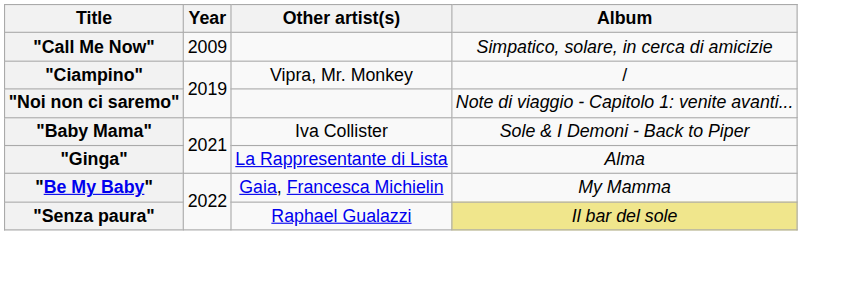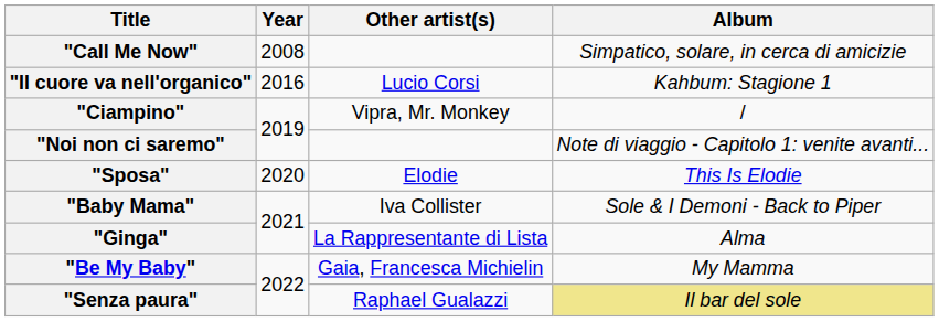 <table class="wikitable plainrowheaders" style="text-align:center;">
 <tr>
 <th>Title</th>
 <th>Year</th>
 <th>Other artist(s)</th>
 <th>Album</th>
 </tr>
 <tr>
 <th scope="row">"Call Me Now"</th>
-<td>2009</td>
+<td>2008</td>
 <td></td>
 <td><em>Simpatico, solare, in cerca di amicizie</em></td>
+</tr>
+<tr>
+<th scope="row">"Il cuore va nell'organico"</th>
+<td>2016</td>
+<td><a href='#'>Lucio Corsi</a></td>
+<td><em>Kahbum: Stagione 1</em></td>
 </tr>
 <tr>
 <th scope="row">"Ciampino"</th>
 <td rowspan="2">2019</td>
 <td>Vipra, Mr. Monkey</td>
 <td>/</td>
 </tr>
 <tr>
 <th scope="row">"Noi non ci saremo"</th>
 <td></td>
 <td><em>Note di viaggio - Capitolo 1: venite avanti...</em></td>
+</tr>
+<tr>
+<th scope="row">"Sposa"</th>
+<td>2020</td>
+<td><a href='#'>Elodie</a></td>
+<td><em><a href='#'>This Is Elodie</a></em></td>
 </tr>
 <tr>
 <th scope="row">"Baby Mama"</th>
 <td rowspan="2">2021</td>
 <td>Iva Collister</td>
 <td><em>Sole & I Demoni - Back to Piper</em></td>
 </tr>
 <tr>
 <th scope="row">"Ginga"</th>
 <td><a href='#'>La Rappresentante di Lista</a></td>
 <td><em>Alma</em></td>
 </tr>
 <tr>
 <th scope="row">"<a href='#'>Be My Baby</a>"</th>
 <td rowspan="2">2022</td>
 <td><a href='#'>Gaia</a>, <a href='#'>Francesca Michielin</a></td>
 <td><em>My Mamma</em></td>
 </tr>
 <tr>
 <th scope="row">"Senza paura"</th>
 <td><a href='#'>Raphael Gualazzi</a></td>
 <td style="background: khaki;"><em>Il bar del sole</em></td>
 </tr>
 </table>
